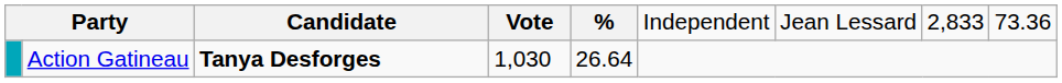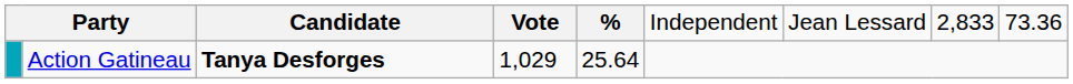 <table class="wikitable">
 <tr>
 <th bgcolor="#DDDDFF" width="100px" colspan="2">Party</th>
 <th bgcolor="#DDDDFF" width="200px">Candidate</th>
 <th bgcolor="#DDDDFF" width="50px">Vote</th>
 <th bgcolor="#DDDDFF" width="30px">%<br></th>
 <td>Independent</td>
 <td>Jean Lessard</td>
 <td>2,833</td>
 <td>73.36</td>
 </tr>
 <tr>
 <td bgcolor=#00a7ba> </td>
 <td><a href='#'>Action Gatineau</a></td>
 <td><strong>Tanya Desforges</strong></td>
-<td>1,030</td>
-<td>26.64</td>
+<td>1,029</td>
+<td>25.64</td>
 </tr>
 </table>
